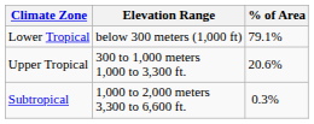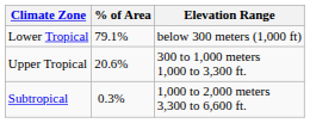 <table class="wikitable">
 <tr>
 <th><a href='#'>Climate Zone</a></th>
+<th>% of Area</th>
 <th>Elevation Range</th>
-<th>% of Area</th>
 </tr>
 <tr>
 <td>Lower <a href='#'>Tropical</a></td>
+<td>79.1%</td>
 <td>below 300 meters (1,000 ft)</td>
-<td>79.1%</td>
 </tr>
 <tr>
 <td>Upper Tropical</td>
+<td>20.6%</td>
 <td>300 to 1,000 meters<br>1,000 to 3,300 ft.</td>
-<td>20.6%</td>
 </tr>
 <tr>
 <td><a href='#'>Subtropical</a></td>
+<td> 0.3%</td>
 <td>1,000 to 2,000 meters<br>3,300 to 6,600 ft.</td>
-<td> 0.3%</td>
 </tr>
 </table>
